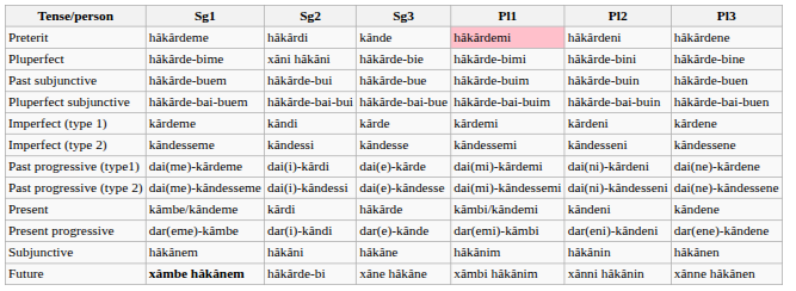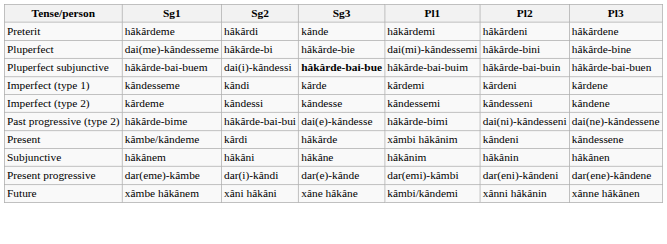 <table class="wikitable">
 <tr>
 <th>Tense/person</th>
 <th>Sg1</th>
 <th>Sg2</th>
 <th>Sg3</th>
 <th>Pl1</th>
 <th>Pl2</th>
 <th>Pl3</th>
 </tr>
 <tr>
 <td>Preterit</td>
 <td>hâkârdeme</td>
 <td>hâkârdi</td>
 <td>kânde</td>
-<td style="background: pink;">hâkârdemi</td>
+<td>hâkârdemi</td>
 <td>hâkârdeni</td>
 <td>hâkârdene</td>
 </tr>
 <tr>
 <td>Pluperfect</td>
-<td>hâkârde-bime</td>
-<td>xâni hâkâni</td>
+<td>dai(me)-kândesseme</td>
+<td>hâkârde-bi</td>
 <td>hâkârde-bie</td>
-<td>hâkârde-bimi</td>
+<td>dai(mi)-kândessemi</td>
 <td>hâkârde-bini</td>
 <td>hâkârde-bine</td>
 </tr>
 <tr>
-<td>Past subjunctive</td>
-<td>hâkârde-buem</td>
-<td>hâkârde-bui</td>
-<td>hâkârde-bue</td>
-<td>hâkârde-buim</td>
-<td>hâkârde-buin</td>
-<td>hâkârde-buen</td>
-</tr>
-<tr>
 <td>Pluperfect subjunctive</td>
 <td>hâkârde-bai-buem</td>
-<td>hâkârde-bai-bui</td>
-<td>hâkârde-bai-bue</td>
+<td>dai(i)-kândessi</td>
+<td><strong>hâkârde-bai-bue</strong></td>
 <td>hâkârde-bai-buim</td>
 <td>hâkârde-bai-buin</td>
 <td>hâkârde-bai-buen</td>
 </tr>
 <tr>
 <td>Imperfect (type 1)</td>
-<td>kârdeme</td>
+<td>kândesseme</td>
 <td>kândi</td>
 <td>kârde</td>
 <td>kârdemi</td>
 <td>kârdeni</td>
 <td>kârdene</td>
 </tr>
 <tr>
 <td>Imperfect (type 2)</td>
-<td>kândesseme</td>
+<td>kârdeme</td>
 <td>kândessi</td>
 <td>kândesse</td>
 <td>kândessemi</td>
 <td>kândesseni</td>
-<td>kândessene</td>
-</tr>
-<tr>
-<td>Past progressive (type1)</td>
-<td>dai(me)-kârdeme</td>
-<td>dai(i)-kârdi</td>
-<td>dai(e)-kârde</td>
-<td>dai(mi)-kârdemi</td>
-<td>dai(ni)-kârdeni</td>
-<td>dai(ne)-kârdene</td>
+<td>kândene</td>
 </tr>
 <tr>
 <td>Past progressive (type 2)</td>
-<td>dai(me)-kândesseme</td>
-<td>dai(i)-kândessi</td>
+<td>hâkârde-bime</td>
+<td>hâkârde-bai-bui</td>
 <td>dai(e)-kândesse</td>
-<td>dai(mi)-kândessemi</td>
+<td>hâkârde-bimi</td>
 <td>dai(ni)-kândesseni</td>
 <td>dai(ne)-kândessene</td>
 </tr>
 <tr>
 <td>Present</td>
 <td>kâmbe/kândeme</td>
 <td>kârdi</td>
 <td>hâkârde</td>
-<td>kâmbi/kândemi</td>
+<td>xâmbi hâkânim</td>
 <td>kândeni</td>
-<td>kândene</td>
+<td>kândessene</td>
+</tr>
+<tr>
+<td>Subjunctive</td>
+<td>hâkânem</td>
+<td>hâkâni</td>
+<td>hâkâne</td>
+<td>hâkânim</td>
+<td>hâkânin</td>
+<td>hâkânen</td>
 </tr>
 <tr>
 <td>Present progressive</td>
 <td>dar(eme)-kâmbe</td>
 <td>dar(i)-kândi</td>
 <td>dar(e)-kânde</td>
 <td>dar(emi)-kâmbi</td>
 <td>dar(eni)-kândeni</td>
 <td>dar(ene)-kândene</td>
 </tr>
 <tr>
-<td>Subjunctive</td>
-<td>hâkânem</td>
-<td>hâkâni</td>
-<td>hâkâne</td>
-<td>hâkânim</td>
-<td>hâkânin</td>
-<td>hâkânen</td>
-</tr>
-<tr>
 <td>Future</td>
-<td><strong>xâmbe hâkânem</strong></td>
-<td>hâkârde-bi</td>
+<td>xâmbe hâkânem</td>
+<td>xâni hâkâni</td>
 <td>xâne hâkâne</td>
-<td>xâmbi hâkânim</td>
+<td>kâmbi/kândemi</td>
 <td>xânni hâkânin</td>
 <td>xânne hâkânen</td>
 </tr>
 </table>
